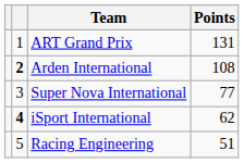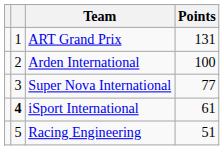 <table class="wikitable" style="font-size: 85%;">
 <tr>
 <th></th>
 <th></th>
 <th>Team</th>
 <th>Points</th>
 </tr>
 <tr>
 <td align="left"></td>
 <td align="center">1</td>
 <td> <a href='#'>ART Grand Prix</a></td>
 <td align="right">131</td>
 </tr>
 <tr>
 <td align="left"></td>
-<td align="center"><strong>2</strong></td>
+<td align="center">2</td>
 <td> <a href='#'>Arden International</a></td>
-<td align="right">108</td>
+<td align="right">100</td>
 </tr>
 <tr>
 <td align="left"></td>
 <td align="center">3</td>
 <td> <a href='#'>Super Nova International</a></td>
 <td align="right">77</td>
 </tr>
 <tr>
 <td align="left"></td>
 <td align="center"><strong>4</strong></td>
 <td> <a href='#'>iSport International</a></td>
-<td align="right">62</td>
+<td align="right">61</td>
 </tr>
 <tr>
 <td align="left"></td>
 <td align="center">5</td>
 <td> <a href='#'>Racing Engineering</a></td>
 <td align="right">51</td>
 </tr>
 </table>
